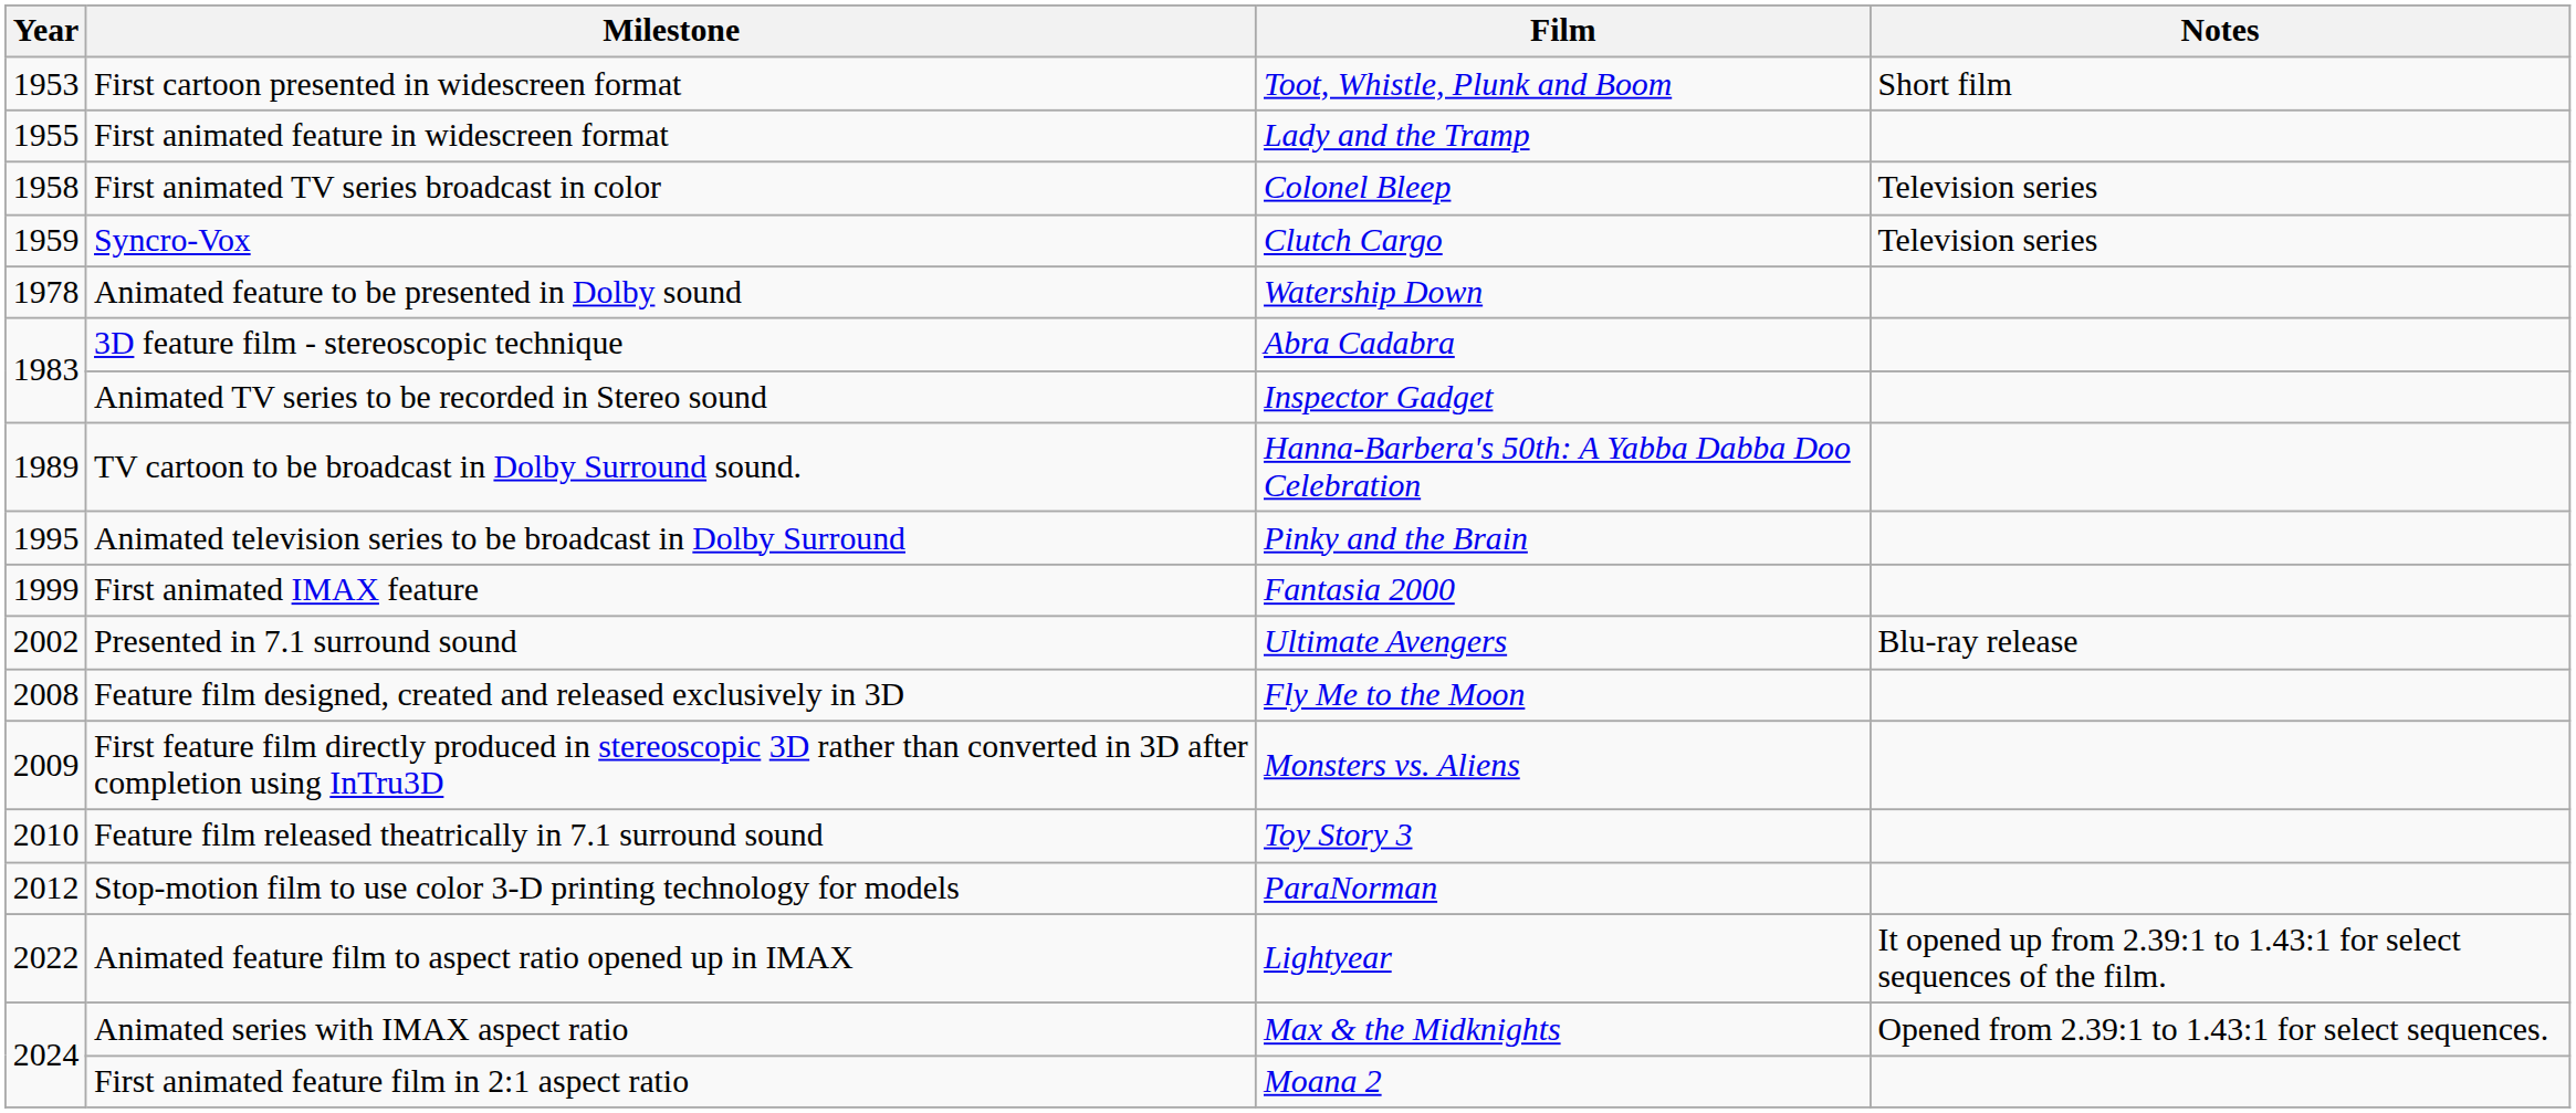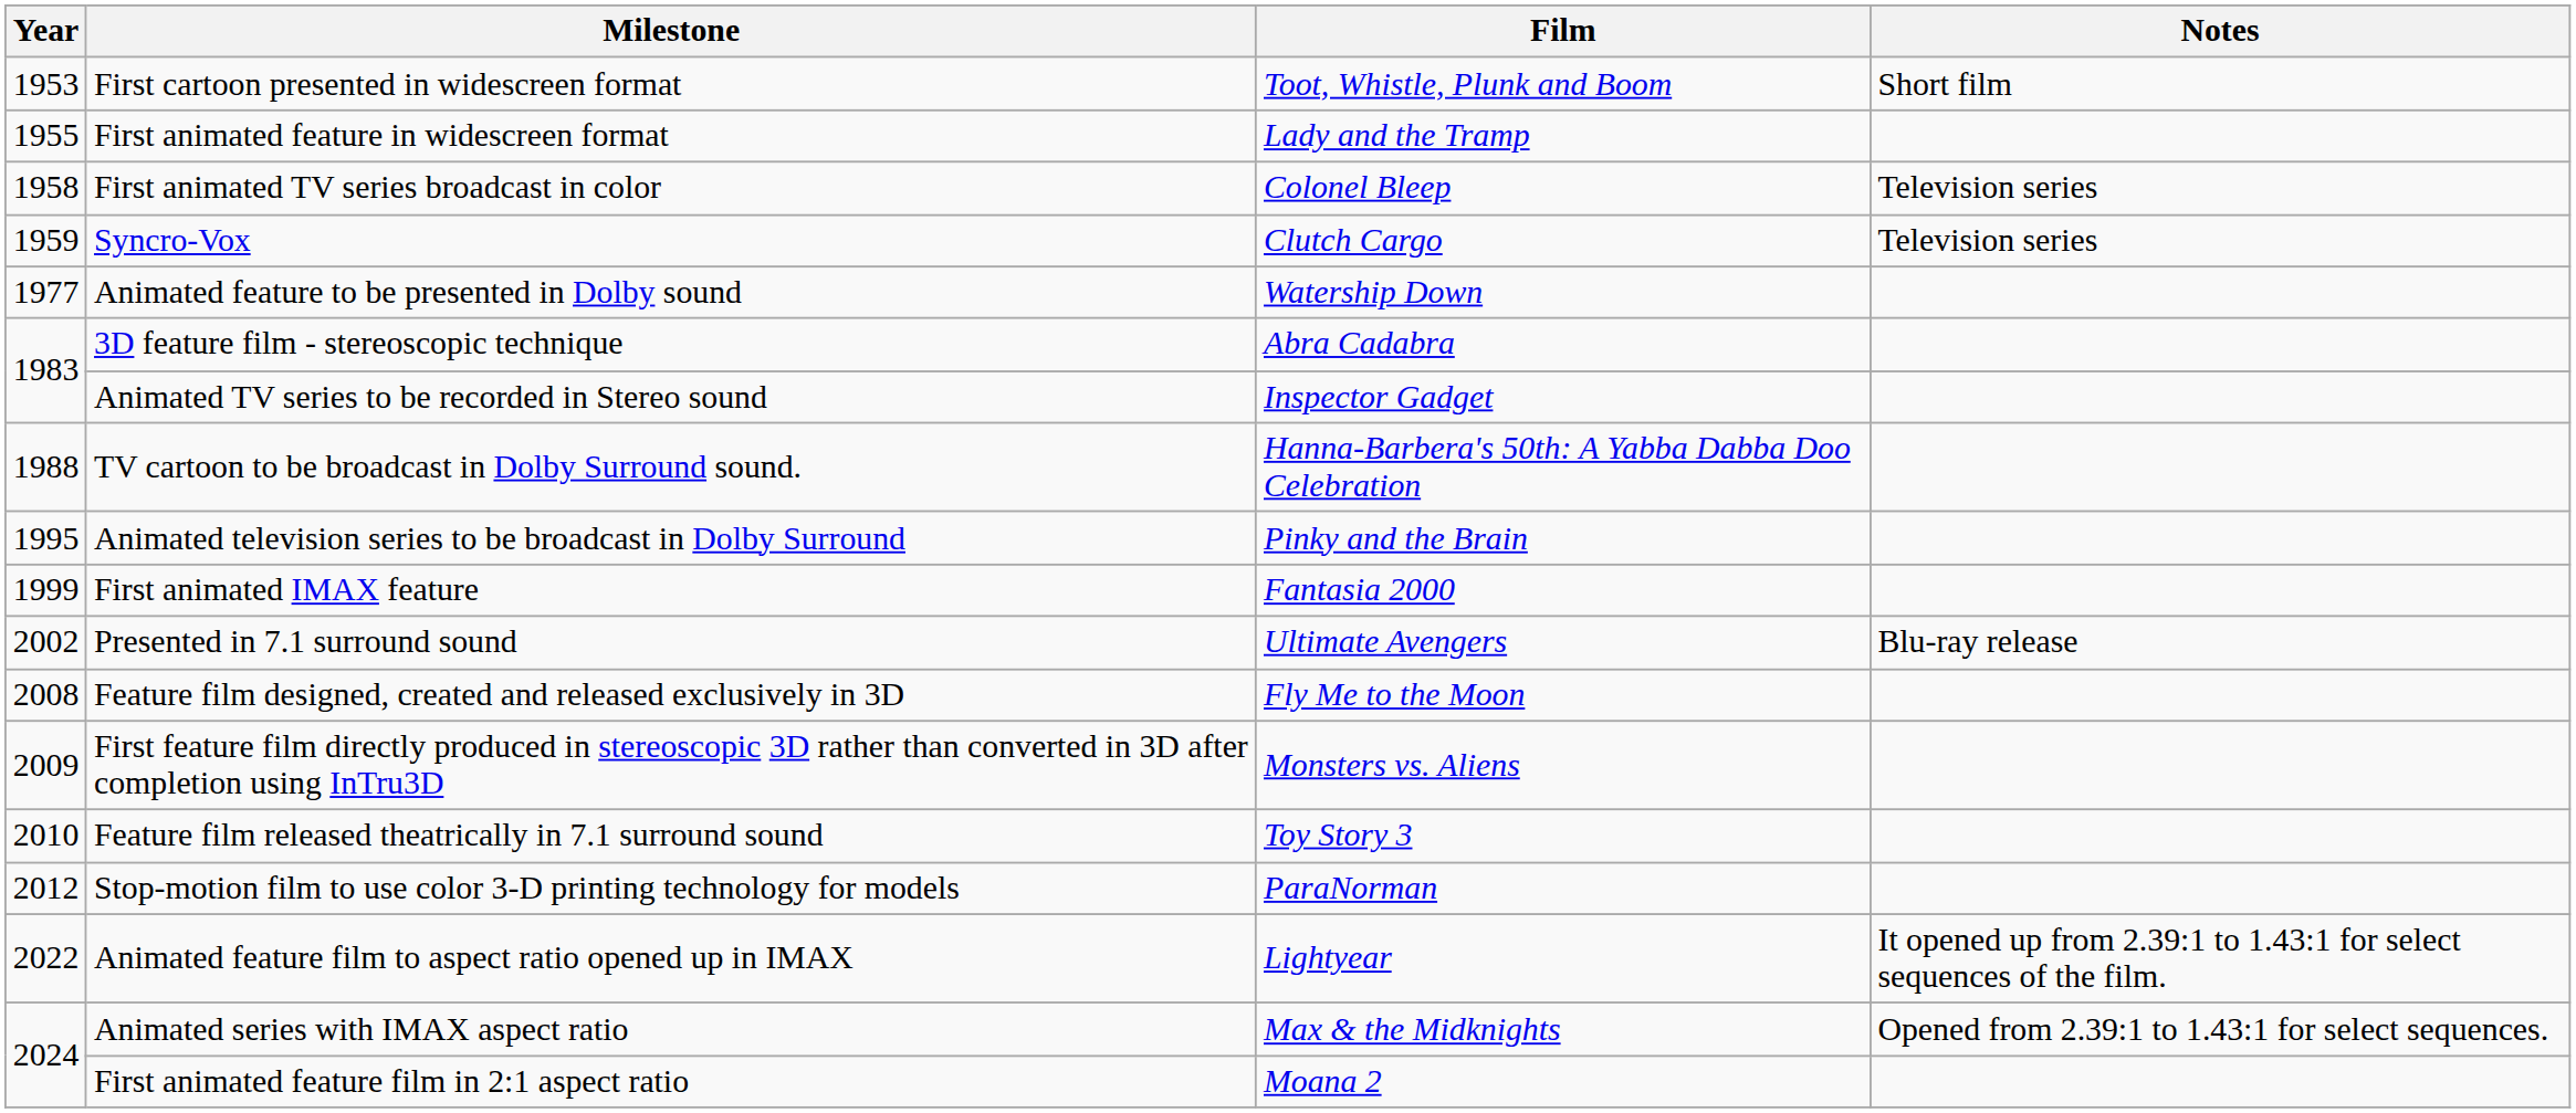 <table class="wikitable">
 <tr>
 <th>Year</th>
 <th>Milestone</th>
 <th>Film</th>
 <th>Notes</th>
 </tr>
 <tr>
 <td>1953</td>
 <td>First cartoon presented in widescreen format</td>
 <td><em><a href='#'>Toot, Whistle, Plunk and Boom</a></em></td>
 <td>Short film</td>
 </tr>
 <tr>
 <td>1955</td>
 <td>First animated feature in widescreen format</td>
 <td><em><a href='#'>Lady and the Tramp</a></em></td>
 <td></td>
 </tr>
 <tr>
 <td>1958</td>
 <td>First animated TV series broadcast in color</td>
 <td><em><a href='#'>Colonel Bleep</a></em></td>
 <td>Television series</td>
 </tr>
 <tr>
 <td>1959</td>
 <td><a href='#'>Syncro-Vox</a></td>
 <td><em><a href='#'>Clutch Cargo</a></em></td>
 <td>Television series</td>
 </tr>
 <tr>
-<td>1978</td>
+<td>1977</td>
 <td>Animated feature to be presented in <a href='#'>Dolby</a> sound</td>
 <td><em><a href='#'>Watership Down</a></em></td>
 <td></td>
 </tr>
 <tr>
 <td rowspan="2">1983</td>
 <td><a href='#'>3D</a> feature film - stereoscopic technique</td>
 <td><em><a href='#'>Abra Cadabra</a></em></td>
 <td></td>
 </tr>
 <tr>
 <td>Animated TV series to be recorded in Stereo sound</td>
 <td><em><a href='#'>Inspector Gadget</a></em></td>
 <td></td>
 </tr>
 <tr>
-<td>1989</td>
+<td>1988</td>
 <td>TV cartoon to be broadcast in <a href='#'>Dolby Surround</a> sound.</td>
 <td><em><a href='#'>Hanna-Barbera's 50th: A Yabba Dabba Doo Celebration</a></em></td>
 <td></td>
 </tr>
 <tr>
 <td>1995</td>
 <td>Animated television series to be broadcast in <a href='#'>Dolby Surround</a></td>
 <td><em><a href='#'>Pinky and the Brain</a></em></td>
 <td></td>
 </tr>
 <tr>
 <td>1999</td>
 <td>First animated <a href='#'>IMAX</a> feature</td>
 <td><em><a href='#'>Fantasia 2000</a></em></td>
 <td></td>
 </tr>
 <tr>
 <td>2002</td>
 <td>Presented in 7.1 surround sound</td>
 <td><em><a href='#'>Ultimate Avengers</a></em></td>
 <td>Blu-ray release</td>
 </tr>
 <tr>
 <td>2008</td>
 <td>Feature film designed, created and released exclusively in 3D</td>
 <td><em><a href='#'>Fly Me to the Moon</a></em></td>
 <td></td>
 </tr>
 <tr>
 <td>2009</td>
 <td>First feature film directly produced in <a href='#'>stereoscopic</a> <a href='#'>3D</a> rather than converted in 3D after completion using <a href='#'>InTru3D</a></td>
 <td><em><a href='#'>Monsters vs. Aliens</a></em></td>
 <td></td>
 </tr>
 <tr>
 <td>2010</td>
 <td>Feature film released theatrically in 7.1 surround sound</td>
 <td><em><a href='#'>Toy Story 3</a></em></td>
 <td></td>
 </tr>
 <tr>
 <td>2012</td>
 <td>Stop-motion film to use color 3-D printing technology for models</td>
 <td><em><a href='#'>ParaNorman</a></em></td>
 <td></td>
 </tr>
 <tr>
 <td>2022</td>
 <td>Animated feature film to aspect ratio opened up in IMAX</td>
 <td><em><a href='#'>Lightyear</a></em></td>
 <td>It opened up from 2.39:1 to 1.43:1 for select sequences of the film.</td>
 </tr>
 <tr>
 <td rowspan="2">2024</td>
 <td>Animated series with IMAX aspect ratio</td>
 <td><em><a href='#'>Max & the Midknights</a></em></td>
 <td>Opened from 2.39:1 to 1.43:1 for select sequences.</td>
 </tr>
 <tr>
 <td>First animated feature film in 2:1 aspect ratio</td>
 <td><em><a href='#'>Moana 2</a></em></td>
 <td></td>
 </tr>
 </table>
